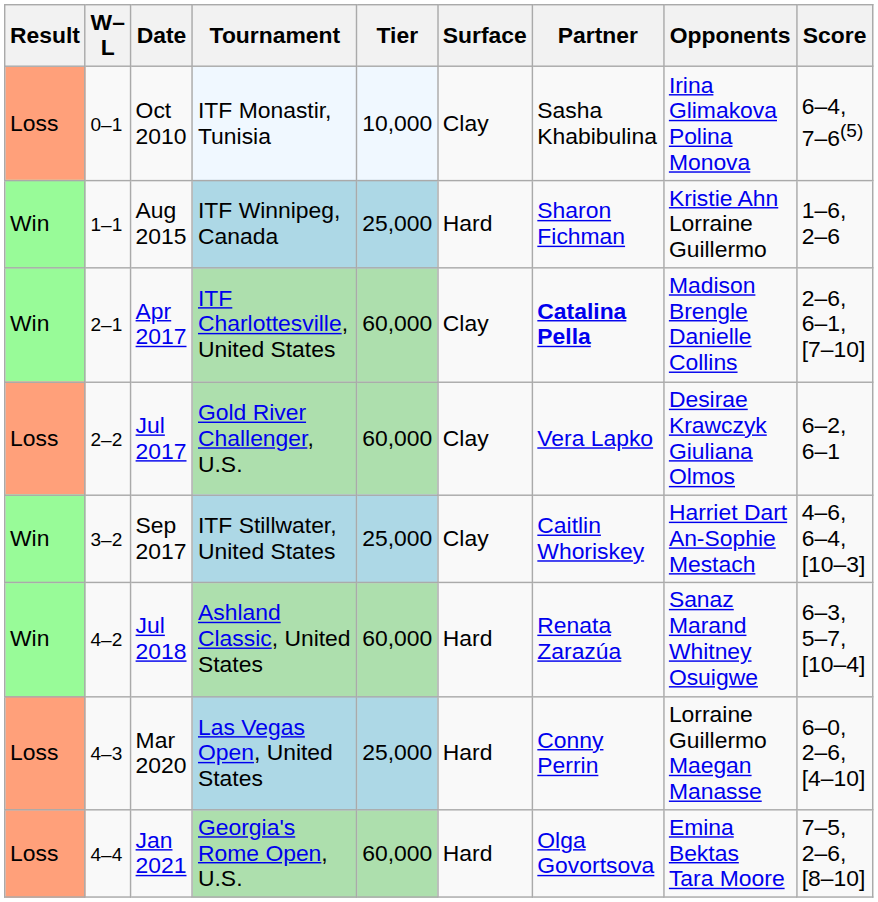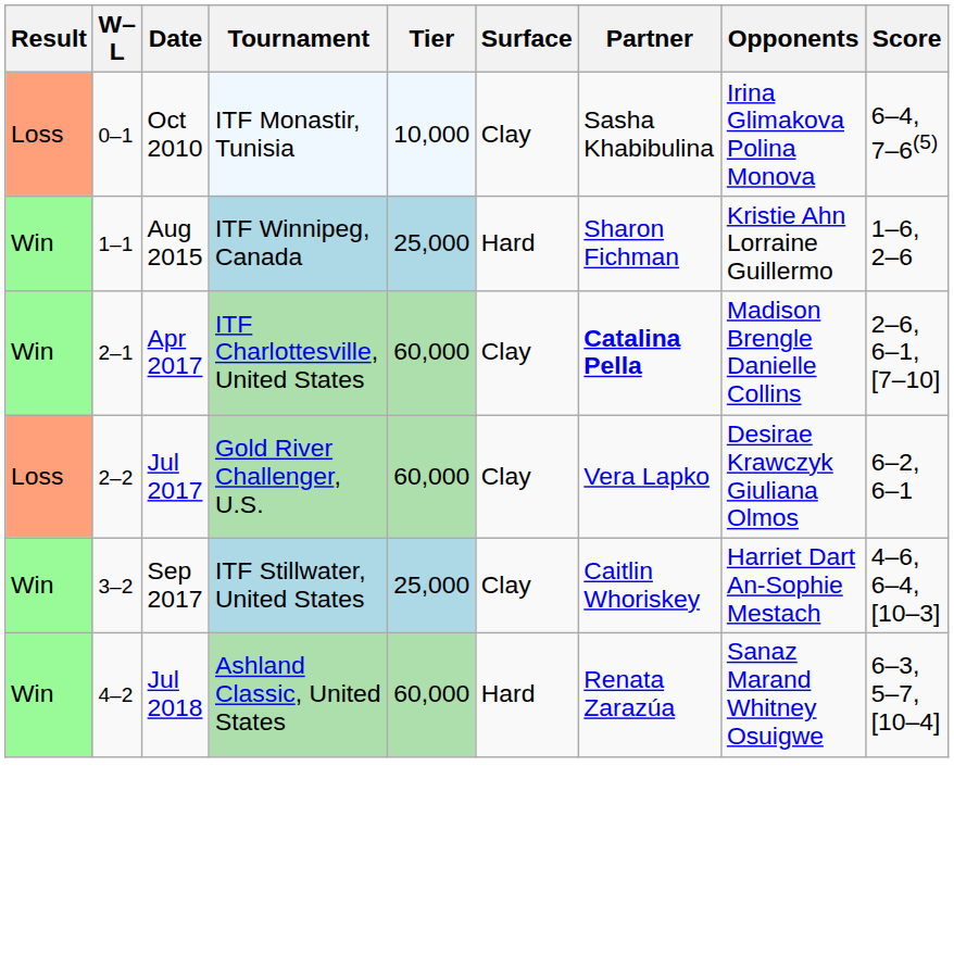 <table class="sortable wikitable">
 <tr>
 <th>Result</th>
 <th class="unsortable">W–L</th>
 <th>Date</th>
 <th>Tournament</th>
 <th>Tier</th>
 <th>Surface</th>
 <th>Partner</th>
 <th>Opponents</th>
 <th class="unsortable">Score</th>
 </tr>
 <tr>
 <td bgcolor=ffa07a>Loss</td>
 <td><small>0–1</small></td>
 <td>Oct 2010</td>
 <td style="background:#f0f8ff;">ITF Monastir, Tunisia</td>
 <td style="background:#f0f8ff;">10,000</td>
 <td>Clay</td>
 <td> Sasha Khabibulina</td>
 <td> <a href='#'>Irina Glimakova</a> <br>  <a href='#'>Polina Monova</a></td>
 <td>6–4, 7–6<sup>(5)</sup></td>
 </tr>
 <tr>
 <td style="background:#98fb98;">Win</td>
 <td><small>1–1</small></td>
 <td>Aug 2015</td>
 <td style="background:lightblue;">ITF Winnipeg, Canada</td>
 <td style="background:lightblue;">25,000</td>
 <td>Hard</td>
 <td> <a href='#'>Sharon Fichman</a></td>
 <td> <a href='#'>Kristie Ahn</a> <br>  Lorraine Guillermo</td>
 <td>1–6, 2–6</td>
 </tr>
 <tr>
 <td style="background:#98fb98;">Win</td>
 <td><small>2–1</small></td>
 <td><a href='#'>Apr 2017</a></td>
 <td style="background:#addfad;"><a href='#'>ITF Charlottesville</a>, United States</td>
 <td style="background:#addfad;">60,000</td>
 <td>Clay</td>
 <td><strong> <a href='#'>Catalina Pella</a></strong></td>
 <td> <a href='#'>Madison Brengle</a> <br>  <a href='#'>Danielle Collins</a></td>
 <td>2–6, 6–1, [7–10]</td>
 </tr>
 <tr>
 <td bgcolor=ffa07a>Loss</td>
 <td><small>2–2</small></td>
 <td><a href='#'>Jul 2017</a></td>
 <td style="background:#addfad;"><a href='#'>Gold River Challenger</a>, U.S.</td>
 <td style="background:#addfad;">60,000</td>
 <td>Clay</td>
 <td> <a href='#'>Vera Lapko</a></td>
 <td> <a href='#'>Desirae Krawczyk</a> <br>  <a href='#'>Giuliana Olmos</a></td>
 <td>6–2, 6–1</td>
 </tr>
 <tr>
 <td style="background:#98fb98;">Win</td>
 <td><small>3–2</small></td>
 <td>Sep 2017</td>
 <td style="background:lightblue;">ITF Stillwater, United States</td>
 <td style="background:lightblue;">25,000</td>
 <td>Clay</td>
 <td> <a href='#'>Caitlin Whoriskey</a></td>
 <td> <a href='#'>Harriet Dart</a> <br>  <a href='#'>An-Sophie Mestach</a></td>
 <td>4–6, 6–4, [10–3]</td>
 </tr>
 <tr>
 <td style="background:#98fb98;">Win</td>
 <td><small>4–2</small></td>
 <td><a href='#'>Jul 2018</a></td>
 <td style="background:#addfad;"><a href='#'>Ashland Classic</a>, United States</td>
 <td style="background:#addfad;">60,000</td>
 <td>Hard</td>
 <td> <a href='#'>Renata Zarazúa</a></td>
 <td> <a href='#'>Sanaz Marand</a> <br>  <a href='#'>Whitney Osuigwe</a></td>
 <td>6–3, 5–7, [10–4]</td>
 </tr>
-<tr>
-<td bgcolor=ffa07a>Loss</td>
-<td><small>4–3</small></td>
-<td>Mar 2020</td>
-<td style="background:lightblue;"><a href='#'>Las Vegas Open</a>, United States</td>
-<td style="background:lightblue;">25,000</td>
-<td>Hard</td>
-<td> <a href='#'>Conny Perrin</a></td>
-<td> Lorraine Guillermo <br>  <a href='#'>Maegan Manasse</a></td>
-<td>6–0, 2–6, [4–10]</td>
-</tr>
-<tr>
-<td bgcolor=ffa07a>Loss</td>
-<td><small>4–4</small></td>
-<td><a href='#'>Jan 2021</a></td>
-<td style="background:#ADDFAD;"><a href='#'>Georgia's Rome Open</a>, U.S.</td>
-<td style="background:#ADDFAD;">60,000</td>
-<td>Hard</td>
-<td> <a href='#'>Olga Govortsova</a></td>
-<td> <a href='#'>Emina Bektas</a> <br>  <a href='#'>Tara Moore</a></td>
-<td>7–5, 2–6, [8–10]</td>
-</tr>
 </table>
